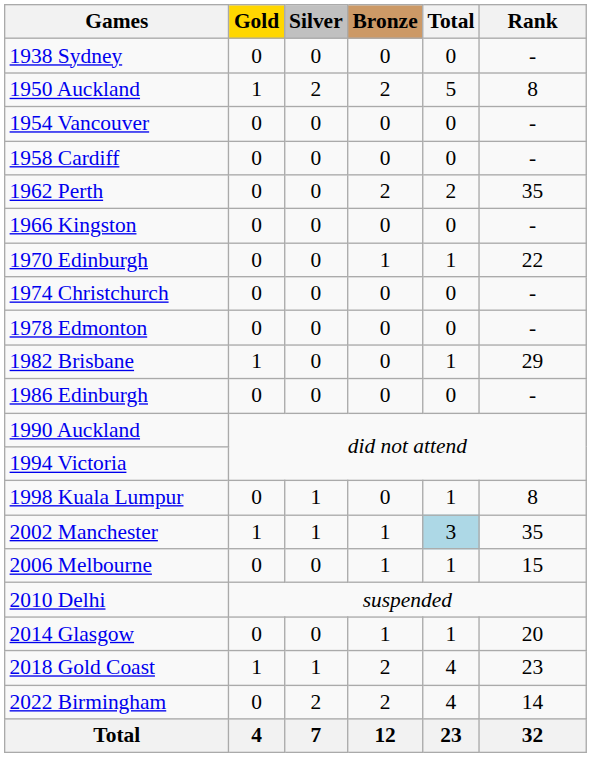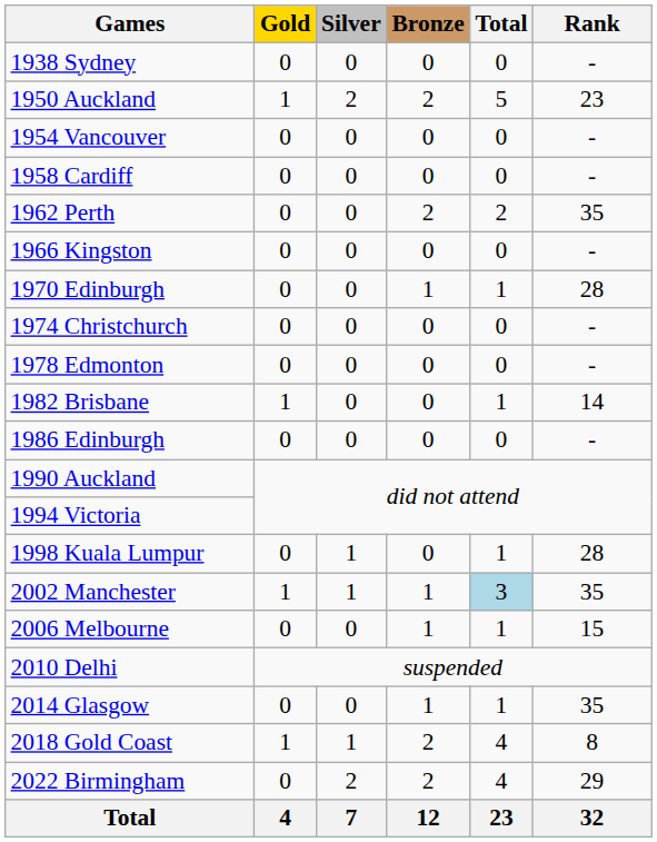 <table class="wikitable sortable plainrowheaders" border="1" style="text-align:center;">
 <tr>
 <th scope="col" style="width:10em;">Games</th>
 <th scope="col" style="background-color:gold; font-weight:bold;">Gold</th>
 <th scope="col" style="background-color:silver; font-weight:bold;">Silver</th>
 <th scope="col" style="background-color:#cc9966; font-weight:bold;">Bronze</th>
 <th scope="col">Total</th>
 <th style="width:4.5em; font-weight:bold;">Rank</th>
 </tr>
 <tr>
 <td align=left><a href='#'>1938 Sydney</a></td>
 <td>0</td>
 <td>0</td>
 <td>0</td>
 <td>0</td>
 <td>-</td>
 </tr>
 <tr>
 <td align=left><a href='#'>1950 Auckland</a></td>
 <td>1</td>
 <td>2</td>
 <td>2</td>
 <td>5</td>
-<td>8</td>
+<td>23</td>
 </tr>
 <tr>
 <td align=left><a href='#'>1954 Vancouver</a></td>
 <td>0</td>
 <td>0</td>
 <td>0</td>
 <td>0</td>
 <td>-</td>
 </tr>
 <tr>
 <td align=left><a href='#'>1958 Cardiff</a></td>
 <td>0</td>
 <td>0</td>
 <td>0</td>
 <td>0</td>
 <td>-</td>
 </tr>
 <tr>
 <td align=left><a href='#'>1962 Perth</a></td>
 <td>0</td>
 <td>0</td>
 <td>2</td>
 <td>2</td>
 <td>35</td>
 </tr>
 <tr>
 <td align=left><a href='#'>1966 Kingston</a></td>
 <td>0</td>
 <td>0</td>
 <td>0</td>
 <td>0</td>
 <td>-</td>
 </tr>
 <tr>
 <td align=left><a href='#'>1970 Edinburgh</a></td>
 <td>0</td>
 <td>0</td>
 <td>1</td>
 <td>1</td>
-<td>22</td>
+<td>28</td>
 </tr>
 <tr>
 <td align=left><a href='#'>1974 Christchurch</a></td>
 <td>0</td>
 <td>0</td>
 <td>0</td>
 <td>0</td>
 <td>-</td>
 </tr>
 <tr>
 <td align=left><a href='#'>1978 Edmonton</a></td>
 <td>0</td>
 <td>0</td>
 <td>0</td>
 <td>0</td>
 <td>-</td>
 </tr>
 <tr>
 <td align=left><a href='#'>1982 Brisbane</a></td>
 <td>1</td>
 <td>0</td>
 <td>0</td>
 <td>1</td>
-<td>29</td>
+<td>14</td>
 </tr>
 <tr>
 <td align=left><a href='#'>1986 Edinburgh</a></td>
 <td>0</td>
 <td>0</td>
 <td>0</td>
 <td>0</td>
 <td>-</td>
 </tr>
 <tr>
 <td align=left><a href='#'>1990 Auckland</a></td>
 <td colspan="5" rowspan="2"><em>did not attend</em></td>
 </tr>
 <tr>
 <td align=left><a href='#'>1994 Victoria</a></td>
 </tr>
 <tr>
 <td align=left><a href='#'>1998 Kuala Lumpur</a></td>
 <td>0</td>
 <td>1</td>
 <td>0</td>
 <td>1</td>
-<td>8</td>
+<td>28</td>
 </tr>
 <tr>
 <td align=left><a href='#'>2002 Manchester</a></td>
 <td>1</td>
 <td>1</td>
 <td>1</td>
 <td style="background: lightblue;">3</td>
 <td>35</td>
 </tr>
 <tr>
 <td align=left><a href='#'>2006 Melbourne</a></td>
 <td>0</td>
 <td>0</td>
 <td>1</td>
 <td>1</td>
 <td>15</td>
 </tr>
 <tr>
 <td align=left><a href='#'>2010 Delhi</a></td>
 <td colspan=5><em>suspended</em></td>
 </tr>
 <tr>
 <td align=left><a href='#'>2014 Glasgow</a></td>
 <td>0</td>
 <td>0</td>
 <td>1</td>
 <td>1</td>
-<td>20</td>
+<td>35</td>
 </tr>
 <tr>
 <td align=left><a href='#'>2018 Gold Coast</a></td>
 <td>1</td>
 <td>1</td>
 <td>2</td>
 <td>4</td>
-<td>23</td>
+<td>8</td>
 </tr>
 <tr>
 <td align=left><a href='#'>2022 Birmingham</a></td>
 <td>0</td>
 <td>2</td>
 <td>2</td>
 <td>4</td>
-<td>14</td>
+<td>29</td>
 </tr>
 <tr>
 <th>Total</th>
 <th>4</th>
 <th>7</th>
 <th>12</th>
 <th>23</th>
 <th>32</th>
 </tr>
 </table>
